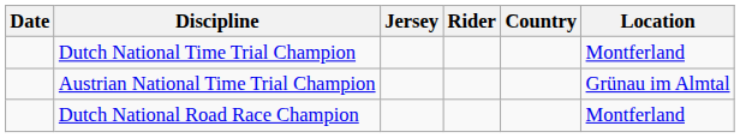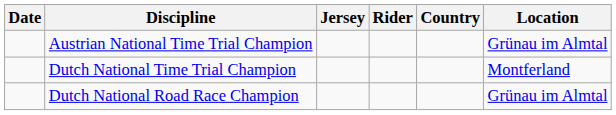 <table class="wikitable">
 <tr>
 <th>Date</th>
 <th>Discipline</th>
 <th>Jersey</th>
 <th>Rider</th>
 <th>Country</th>
 <th>Location</th>
 </tr>
 <tr>
 <td></td>
+<td><a href='#'>Austrian National Time Trial Champion</a></td>
+<td></td>
+<td></td>
+<td></td>
+<td><a href='#'>Grünau im Almtal</a></td>
+</tr>
+<tr>
+<td></td>
 <td><a href='#'>Dutch National Time Trial Champion</a></td>
 <td></td>
 <td></td>
 <td></td>
 <td><a href='#'>Montferland</a></td>
 </tr>
 <tr>
 <td></td>
-<td><a href='#'>Austrian National Time Trial Champion</a></td>
+<td><a href='#'>Dutch National Road Race Champion</a></td>
 <td></td>
 <td></td>
 <td></td>
 <td><a href='#'>Grünau im Almtal</a></td>
 </tr>
-<tr>
-<td></td>
-<td><a href='#'>Dutch National Road Race Champion</a></td>
-<td></td>
-<td></td>
-<td></td>
-<td><a href='#'>Montferland</a></td>
-</tr>
 </table>
